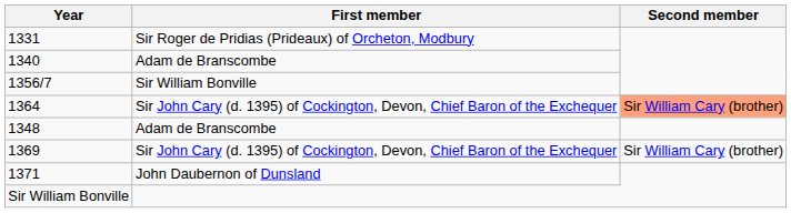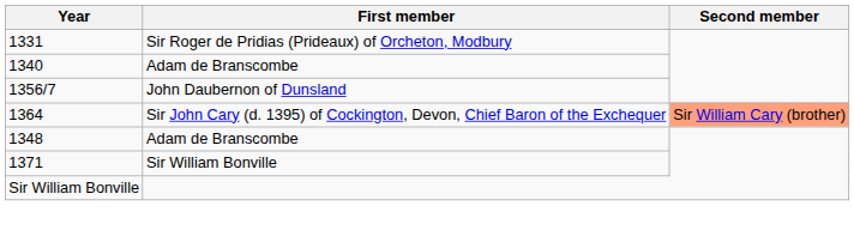 <table class="wikitable">
 <tr>
 <th>Year</th>
 <th>First member</th>
 <th>Second member</th>
 </tr>
 <tr>
 <td>1331</td>
 <td>Sir Roger de Pridias (Prideaux) of <a href='#'>Orcheton, Modbury</a></td>
 </tr>
 <tr>
 <td>1340</td>
 <td>Adam de Branscombe</td>
 </tr>
 <tr>
 <td>1356/7</td>
-<td>Sir William Bonville</td>
+<td>John Daubernon of <a href='#'>Dunsland</a></td>
 </tr>
 <tr>
 <td>1364</td>
 <td>Sir <a href='#'>John Cary</a> (d. 1395) of <a href='#'>Cockington</a>, Devon, <a href='#'>Chief Baron of the Exchequer</a></td>
 <td style="background: lightsalmon;">Sir <a href='#'>William Cary</a> (brother)</td>
 </tr>
 <tr>
 <td>1348</td>
 <td>Adam de Branscombe</td>
 </tr>
 <tr>
-<td>1369</td>
-<td>Sir <a href='#'>John Cary</a> (d. 1395) of <a href='#'>Cockington</a>, Devon, <a href='#'>Chief Baron of the Exchequer</a></td>
-<td>Sir <a href='#'>William Cary</a> (brother)</td>
-</tr>
-<tr>
 <td>1371</td>
-<td>John Daubernon of <a href='#'>Dunsland</a></td>
+<td>Sir William Bonville</td>
 </tr>
 <tr>
 <td 1376>Sir William Bonville</td>
 </tr>
 </table>
